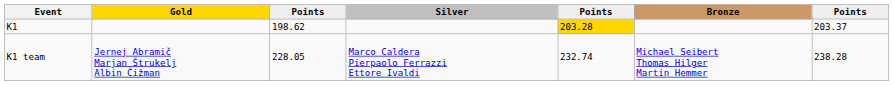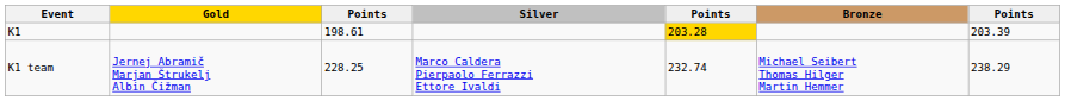 <table class="wikitable" width=100%>
 <tr>
 <th>Event</th>
 <td align=center bgcolor="gold"><strong>Gold</strong></td>
 <td align=center bgcolor="EFEFEF"><strong>Points</strong></td>
 <td align=center bgcolor="silver"><strong>Silver</strong></td>
 <td align=center bgcolor="EFEFEF"><strong>Points</strong></td>
 <td align=center bgcolor="CC9966"><strong>Bronze</strong></td>
 <td align=center bgcolor="EFEFEF"><strong>Points</strong></td>
 </tr>
 <tr>
 <td>K1</td>
 <td></td>
-<td>198.62</td>
+<td>198.61</td>
 <td></td>
 <td style="background: gold;">203.28</td>
 <td></td>
-<td>203.37</td>
+<td>203.39</td>
 </tr>
 <tr>
 <td>K1 team</td>
 <td><br><a href='#'>Jernej Abramič</a><br><a href='#'>Marjan Štrukelj</a><br><a href='#'>Albin Čižman</a></td>
-<td>228.05</td>
+<td>228.25</td>
 <td><br><a href='#'>Marco Caldera</a><br><a href='#'>Pierpaolo Ferrazzi</a><br><a href='#'>Ettore Ivaldi</a></td>
 <td>232.74</td>
 <td><br><a href='#'>Michael Seibert</a><br><a href='#'>Thomas Hilger</a><br><a href='#'>Martin Hemmer</a></td>
-<td>238.28</td>
+<td>238.29</td>
 </tr>
 </table>
